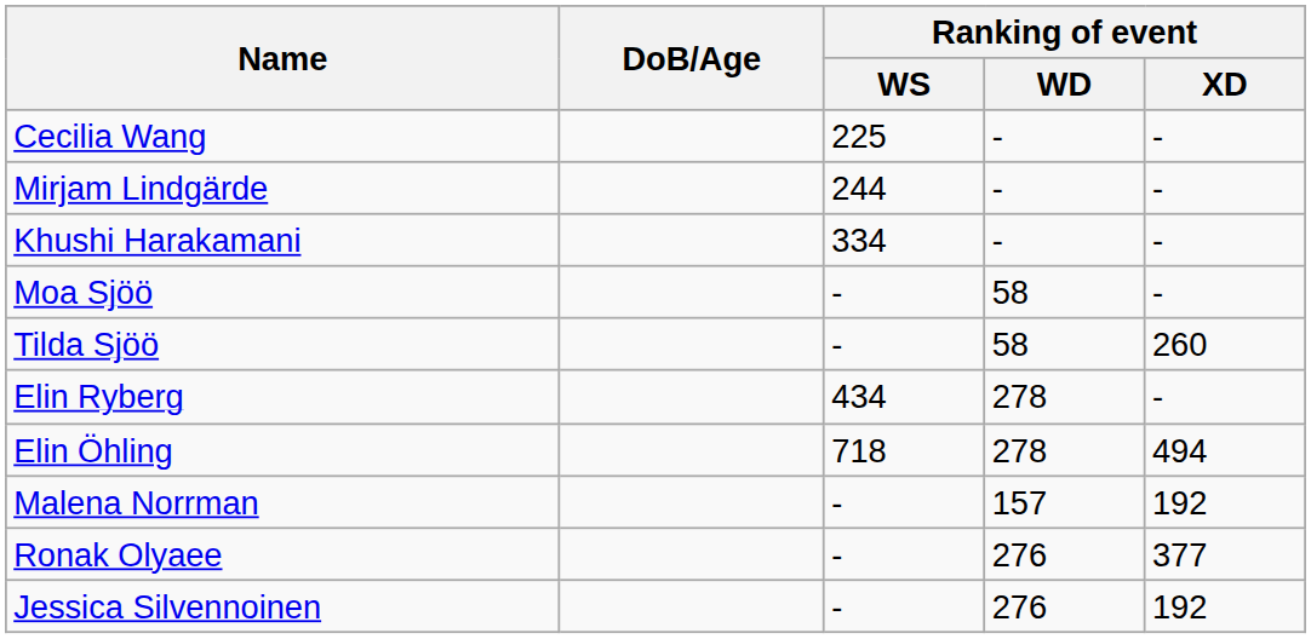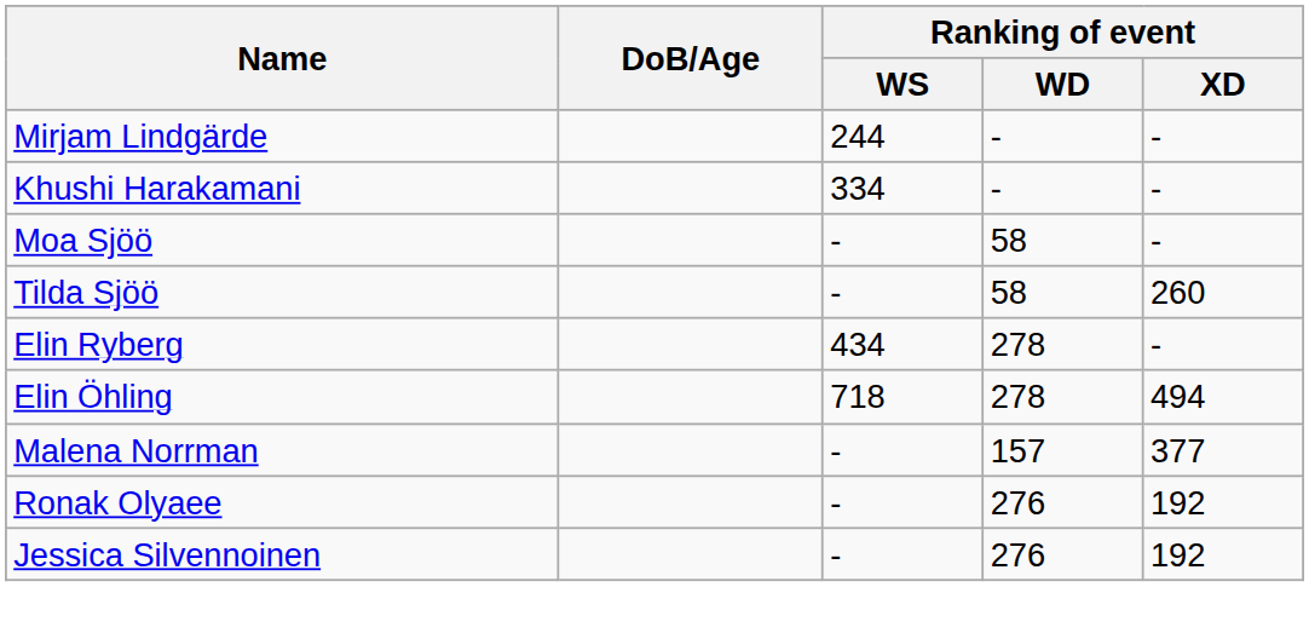 <table class="wikitable" style="width:600px; font-size:95%;">
 <tr>
 <th rowspan="2" align="left">Name</th>
 <th rowspan="2" align="left">DoB/Age</th>
 <th colspan="3" align="center">Ranking of event</th>
 </tr>
 <tr>
 <th align="center">WS</th>
 <th>WD</th>
 <th align="center">XD</th>
-</tr>
-<tr>
-<td><a href='#'>Cecilia Wang</a></td>
-<td></td>
-<td>225</td>
-<td>-</td>
-<td>-</td>
 </tr>
 <tr>
 <td><a href='#'>Mirjam Lindgärde</a></td>
 <td></td>
 <td>244</td>
 <td>-</td>
 <td>-</td>
 </tr>
 <tr>
 <td><a href='#'>Khushi Harakamani</a></td>
 <td></td>
 <td>334</td>
 <td>-</td>
 <td>-</td>
 </tr>
 <tr>
 <td><a href='#'>Moa Sjöö</a></td>
 <td></td>
 <td>-</td>
 <td>58</td>
 <td>-</td>
 </tr>
 <tr>
 <td><a href='#'>Tilda Sjöö</a></td>
 <td></td>
 <td>-</td>
 <td>58</td>
 <td>260</td>
 </tr>
 <tr>
 <td><a href='#'>Elin Ryberg</a></td>
 <td></td>
 <td>434</td>
 <td>278</td>
 <td>-</td>
 </tr>
 <tr>
 <td><a href='#'>Elin Öhling</a></td>
 <td></td>
 <td>718</td>
 <td>278</td>
 <td>494</td>
 </tr>
 <tr>
 <td><a href='#'>Malena Norrman</a></td>
 <td></td>
 <td>-</td>
 <td>157</td>
-<td>192</td>
+<td>377</td>
 </tr>
 <tr>
 <td><a href='#'>Ronak Olyaee</a></td>
 <td></td>
 <td>-</td>
 <td>276</td>
-<td>377</td>
+<td>192</td>
 </tr>
 <tr>
 <td><a href='#'>Jessica Silvennoinen</a></td>
 <td></td>
 <td>-</td>
 <td>276</td>
 <td>192</td>
 </tr>
 </table>
